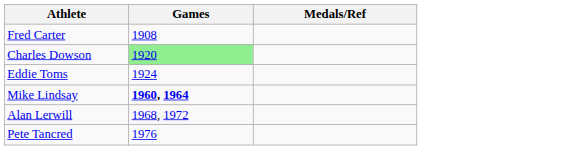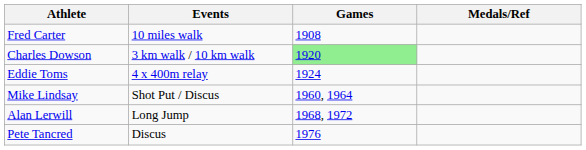 <table class="wikitable">
 <tr>
 <th width=150>Athlete</th>
+<th width=200>Events</th>
 <th width=150>Games</th>
 <th width=200>Medals/Ref</th>
 </tr>
 <tr>
 <td><a href='#'>Fred Carter</a></td>
+<td><a href='#'>10 miles walk</a></td>
 <td><a href='#'>1908</a></td>
 <td></td>
 </tr>
 <tr>
 <td><a href='#'>Charles Dowson</a></td>
+<td><a href='#'>3 km walk</a> / <a href='#'>10 km walk</a></td>
 <td style="background: lightgreen;"><a href='#'>1920</a></td>
 <td></td>
 </tr>
 <tr>
 <td><a href='#'>Eddie Toms</a></td>
+<td><a href='#'>4 x 400m relay</a></td>
 <td><a href='#'>1924</a></td>
 <td></td>
 </tr>
 <tr>
 <td><a href='#'>Mike Lindsay</a></td>
-<td><strong><a href='#'>1960</a>, <a href='#'>1964</a></strong></td>
+<td>Shot Put / Discus</td>
+<td><a href='#'>1960</a>, <a href='#'>1964</a></td>
 <td></td>
 </tr>
 <tr>
 <td><a href='#'>Alan Lerwill</a></td>
+<td>Long Jump</td>
 <td><a href='#'>1968</a>, <a href='#'>1972</a></td>
 <td></td>
 </tr>
 <tr>
 <td><a href='#'>Pete Tancred</a></td>
+<td>Discus</td>
 <td><a href='#'>1976</a></td>
 <td></td>
 </tr>
 </table>
